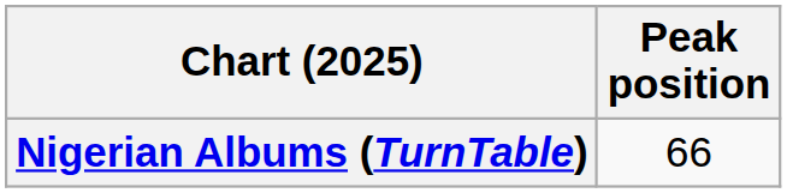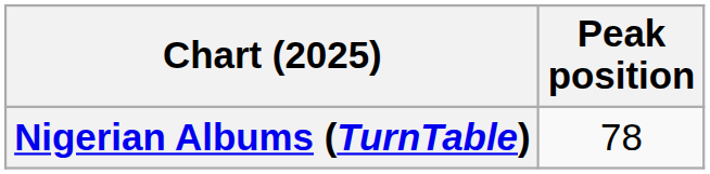 <table class="wikitable sortable plainrowheaders" style="text-align:center;">
 <tr>
 <th scope="col">Chart (2025)</th>
 <th scope="col">Peak<br>position</th>
 </tr>
 <tr>
 <th scope="row"><a href='#'>Nigerian Albums</a> (<em><a href='#'>TurnTable</a></em>)</th>
-<td align="center">66</td>
+<td align="center">78</td>
 </tr>
 </table>
